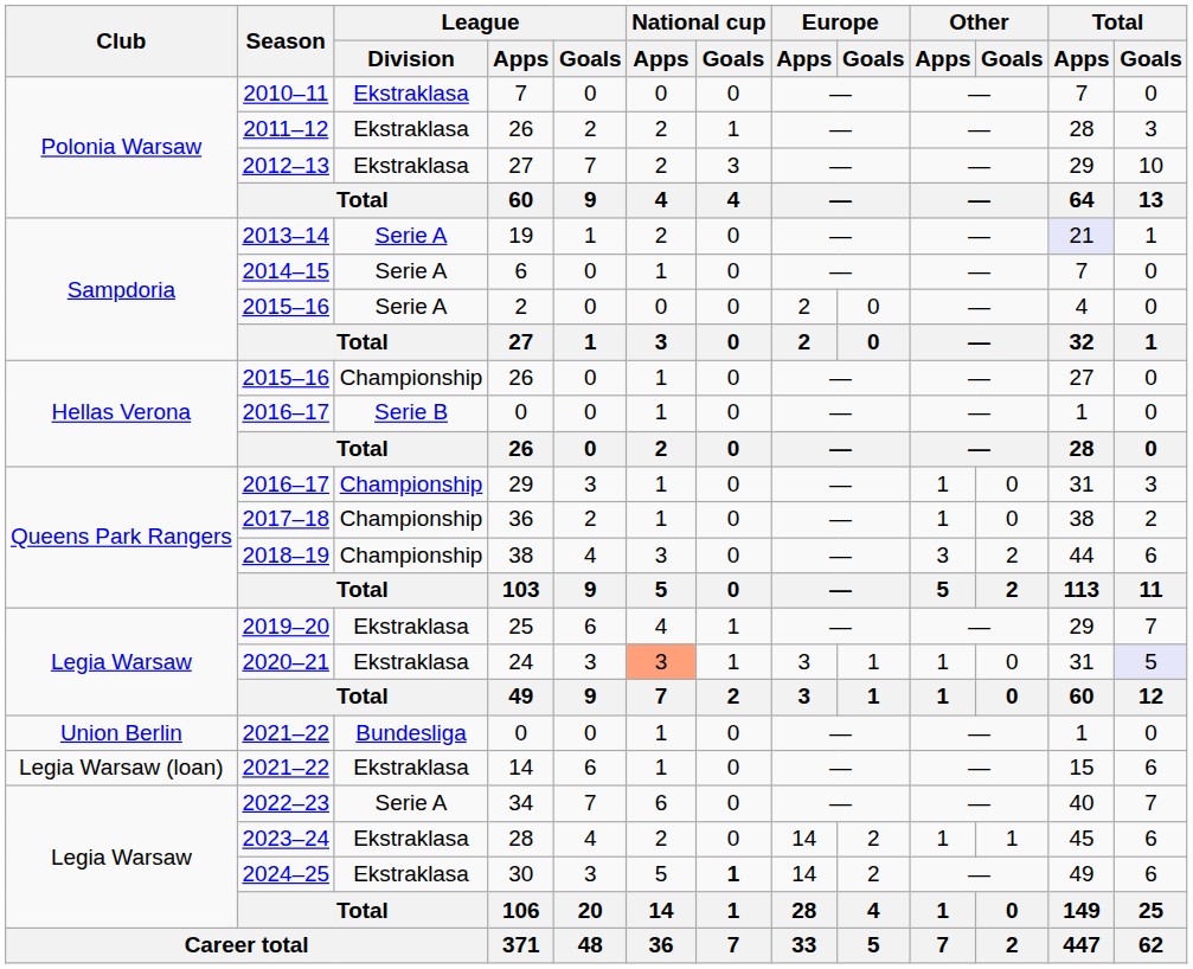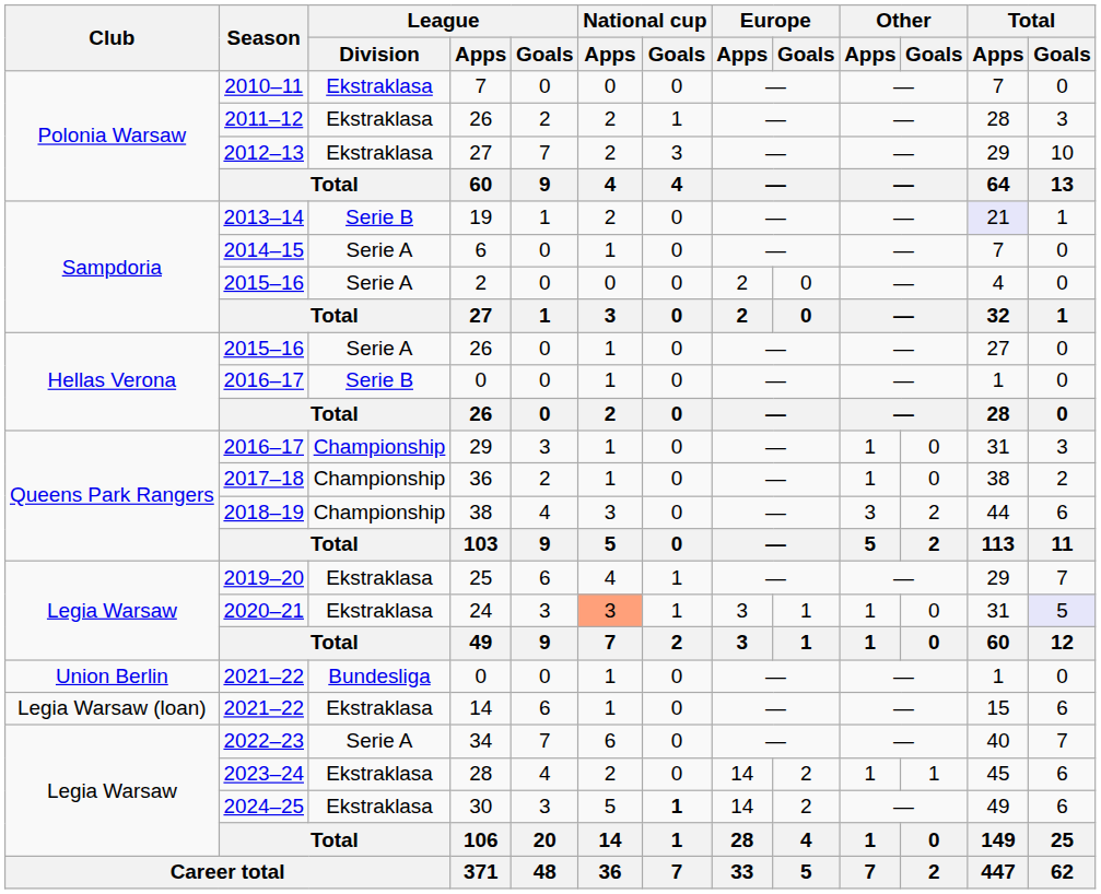 <table class="wikitable" style="text-align:center">
 <tr>
 <th rowspan="2">Club</th>
 <th rowspan="2">Season</th>
 <th colspan="3">League</th>
 <th colspan="2">National cup</th>
 <th colspan="2">Europe</th>
 <th colspan="2">Other</th>
 <th colspan="2">Total</th>
 </tr>
 <tr>
 <th>Division</th>
 <th>Apps</th>
 <th>Goals</th>
 <th>Apps</th>
 <th>Goals</th>
 <th>Apps</th>
 <th>Goals</th>
 <th>Apps</th>
 <th>Goals</th>
 <th>Apps</th>
 <th>Goals</th>
 </tr>
 <tr>
 <td rowspan="4"><a href='#'>Polonia Warsaw</a></td>
 <td><a href='#'>2010–11</a></td>
 <td><a href='#'>Ekstraklasa</a></td>
 <td>7</td>
 <td>0</td>
 <td>0</td>
 <td>0</td>
 <td colspan="2">—</td>
 <td colspan="2">—</td>
 <td>7</td>
 <td>0</td>
 </tr>
 <tr>
 <td><a href='#'>2011–12</a></td>
 <td>Ekstraklasa</td>
 <td>26</td>
 <td>2</td>
 <td>2</td>
 <td>1</td>
 <td colspan="2">—</td>
 <td colspan="2">—</td>
 <td>28</td>
 <td>3</td>
 </tr>
 <tr>
 <td><a href='#'>2012–13</a></td>
 <td>Ekstraklasa</td>
 <td>27</td>
 <td>7</td>
 <td>2</td>
 <td>3</td>
 <td colspan="2">—</td>
 <td colspan="2">—</td>
 <td>29</td>
 <td>10</td>
 </tr>
 <tr>
 <th colspan="2">Total</th>
 <th>60</th>
 <th>9</th>
 <th>4</th>
 <th>4</th>
 <th colspan="2">—</th>
 <th colspan="2">—</th>
 <th>64</th>
 <th>13</th>
 </tr>
 <tr>
 <td rowspan="4"><a href='#'>Sampdoria</a></td>
 <td><a href='#'>2013–14</a></td>
-<td><a href='#'>Serie A</a></td>
+<td><a href='#'>Serie B</a></td>
 <td>19</td>
 <td>1</td>
 <td>2</td>
 <td>0</td>
 <td colspan="2">—</td>
 <td colspan="2">—</td>
 <td style="background: lavender;">21</td>
 <td>1</td>
 </tr>
 <tr>
 <td><a href='#'>2014–15</a></td>
 <td>Serie A</td>
 <td>6</td>
 <td>0</td>
 <td>1</td>
 <td>0</td>
 <td colspan="2">—</td>
 <td colspan="2">—</td>
 <td>7</td>
 <td>0</td>
 </tr>
 <tr>
 <td><a href='#'>2015–16</a></td>
 <td>Serie A</td>
 <td>2</td>
 <td>0</td>
 <td>0</td>
 <td>0</td>
 <td>2</td>
 <td>0</td>
 <td colspan="2">—</td>
 <td>4</td>
 <td>0</td>
 </tr>
 <tr>
 <th colspan="2">Total</th>
 <th>27</th>
 <th>1</th>
 <th>3</th>
 <th>0</th>
 <th>2</th>
 <th>0</th>
 <th colspan="2">—</th>
 <th>32</th>
 <th>1</th>
 </tr>
 <tr>
 <td rowspan="3"><a href='#'>Hellas Verona</a></td>
 <td><a href='#'>2015–16</a></td>
-<td>Championship</td>
+<td>Serie A</td>
 <td>26</td>
 <td>0</td>
 <td>1</td>
 <td>0</td>
 <td colspan="2">—</td>
 <td colspan="2">—</td>
 <td>27</td>
 <td>0</td>
 </tr>
 <tr>
 <td><a href='#'>2016–17</a></td>
 <td><a href='#'>Serie B</a></td>
 <td>0</td>
 <td>0</td>
 <td>1</td>
 <td>0</td>
 <td colspan="2">—</td>
 <td colspan="2">—</td>
 <td>1</td>
 <td>0</td>
 </tr>
 <tr>
 <th colspan="2">Total</th>
 <th>26</th>
 <th>0</th>
 <th>2</th>
 <th>0</th>
 <th colspan="2">—</th>
 <th colspan="2">—</th>
 <th>28</th>
 <th>0</th>
 </tr>
 <tr>
 <td rowspan="4"><a href='#'>Queens Park Rangers</a></td>
 <td><a href='#'>2016–17</a></td>
 <td><a href='#'>Championship</a></td>
 <td>29</td>
 <td>3</td>
 <td>1</td>
 <td>0</td>
 <td colspan="2">—</td>
 <td>1</td>
 <td>0</td>
 <td>31</td>
 <td>3</td>
 </tr>
 <tr>
 <td><a href='#'>2017–18</a></td>
 <td>Championship</td>
 <td>36</td>
 <td>2</td>
 <td>1</td>
 <td>0</td>
 <td colspan="2">—</td>
 <td>1</td>
 <td>0</td>
 <td>38</td>
 <td>2</td>
 </tr>
 <tr>
 <td><a href='#'>2018–19</a></td>
 <td>Championship</td>
 <td>38</td>
 <td>4</td>
 <td>3</td>
 <td>0</td>
 <td colspan="2">—</td>
 <td>3</td>
 <td>2</td>
 <td>44</td>
 <td>6</td>
 </tr>
 <tr>
 <th colspan="2">Total</th>
 <th>103</th>
 <th>9</th>
 <th>5</th>
 <th>0</th>
 <th colspan="2">—</th>
 <th>5</th>
 <th>2</th>
 <th>113</th>
 <th>11</th>
 </tr>
 <tr>
 <td rowspan="3"><a href='#'>Legia Warsaw</a></td>
 <td><a href='#'>2019–20</a></td>
 <td>Ekstraklasa</td>
 <td>25</td>
 <td>6</td>
 <td>4</td>
 <td>1</td>
 <td colspan="2">—</td>
 <td colspan="2">—</td>
 <td>29</td>
 <td>7</td>
 </tr>
 <tr>
 <td><a href='#'>2020–21</a></td>
 <td>Ekstraklasa</td>
 <td>24</td>
 <td>3</td>
 <td style="background: lightsalmon;">3</td>
 <td>1</td>
 <td>3</td>
 <td>1</td>
 <td>1</td>
 <td>0</td>
 <td>31</td>
 <td style="background: lavender;">5</td>
 </tr>
 <tr>
 <th colspan="2">Total</th>
 <th>49</th>
 <th>9</th>
 <th>7</th>
 <th>2</th>
 <th>3</th>
 <th>1</th>
 <th>1</th>
 <th>0</th>
 <th>60</th>
 <th>12</th>
 </tr>
 <tr>
 <td><a href='#'>Union Berlin</a></td>
 <td><a href='#'>2021–22</a></td>
 <td><a href='#'>Bundesliga</a></td>
 <td>0</td>
 <td>0</td>
 <td>1</td>
 <td>0</td>
 <td colspan="2">—</td>
 <td colspan="2">—</td>
 <td>1</td>
 <td>0</td>
 </tr>
 <tr>
 <td>Legia Warsaw (loan)</td>
 <td><a href='#'>2021–22</a></td>
 <td>Ekstraklasa</td>
 <td>14</td>
 <td>6</td>
 <td>1</td>
 <td>0</td>
 <td colspan="2">—</td>
 <td colspan="2">—</td>
 <td>15</td>
 <td>6</td>
 </tr>
 <tr>
 <td rowspan="4">Legia Warsaw</td>
 <td><a href='#'>2022–23</a></td>
 <td>Serie A</td>
 <td>34</td>
 <td>7</td>
 <td>6</td>
 <td>0</td>
 <td colspan="2">—</td>
 <td colspan="2">—</td>
 <td>40</td>
 <td>7</td>
 </tr>
 <tr>
 <td><a href='#'>2023–24</a></td>
 <td>Ekstraklasa</td>
 <td>28</td>
 <td>4</td>
 <td>2</td>
 <td>0</td>
 <td>14</td>
 <td>2</td>
 <td>1</td>
 <td>1</td>
 <td>45</td>
 <td>6</td>
 </tr>
 <tr>
 <td><a href='#'>2024–25</a></td>
 <td>Ekstraklasa</td>
 <td>30</td>
 <td>3</td>
 <td>5</td>
 <td><strong>1</strong></td>
 <td>14</td>
 <td>2</td>
 <td colspan="2">—</td>
 <td>49</td>
 <td>6</td>
 </tr>
 <tr>
 <th colspan="2">Total</th>
 <th>106</th>
 <th>20</th>
 <th>14</th>
 <th>1</th>
 <th>28</th>
 <th>4</th>
 <th>1</th>
 <th>0</th>
 <th>149</th>
 <th>25</th>
 </tr>
 <tr>
 <th colspan="3">Career total</th>
 <th>371</th>
 <th>48</th>
 <th>36</th>
 <th>7</th>
 <th>33</th>
 <th>5</th>
 <th>7</th>
 <th>2</th>
 <th>447</th>
 <th>62</th>
 </tr>
 </table>
